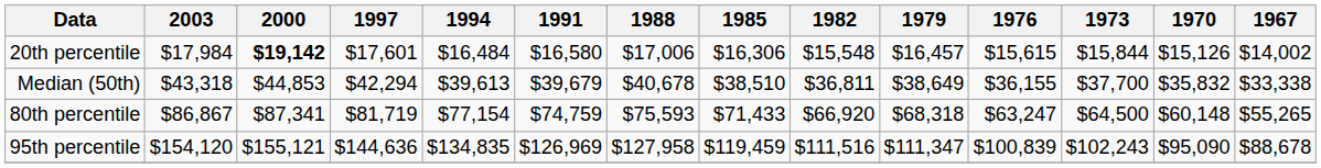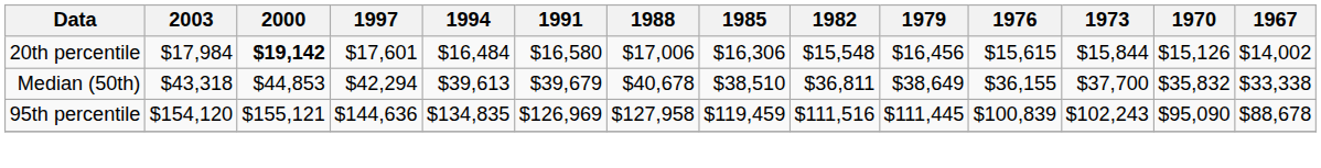 <table class="wikitable" style="text-align:right;">
 <tr>
 <th>Data</th>
 <th>2003</th>
 <th>2000</th>
 <th>1997</th>
 <th>1994</th>
 <th>1991</th>
 <th>1988</th>
 <th>1985</th>
 <th>1982</th>
 <th>1979</th>
 <th>1976</th>
 <th>1973</th>
 <th>1970</th>
 <th>1967</th>
 </tr>
 <tr>
 <td>20th percentile</td>
 <td>$17,984</td>
 <td><strong>$19,142</strong></td>
 <td>$17,601</td>
 <td>$16,484</td>
 <td>$16,580</td>
 <td>$17,006</td>
 <td>$16,306</td>
 <td>$15,548</td>
-<td>$16,457</td>
+<td>$16,456</td>
 <td>$15,615</td>
 <td>$15,844</td>
 <td>$15,126</td>
 <td>$14,002</td>
 </tr>
 <tr>
 <td>Median (50th)</td>
 <td>$43,318</td>
 <td>$44,853</td>
 <td>$42,294</td>
 <td>$39,613</td>
 <td>$39,679</td>
 <td>$40,678</td>
 <td>$38,510</td>
 <td>$36,811</td>
 <td>$38,649</td>
 <td>$36,155</td>
 <td>$37,700</td>
 <td>$35,832</td>
 <td>$33,338</td>
 </tr>
 <tr>
-<td>80th percentile</td>
-<td>$86,867</td>
-<td>$87,341</td>
-<td>$81,719</td>
-<td>$77,154</td>
-<td>$74,759</td>
-<td>$75,593</td>
-<td>$71,433</td>
-<td>$66,920</td>
-<td>$68,318</td>
-<td>$63,247</td>
-<td>$64,500</td>
-<td>$60,148</td>
-<td>$55,265</td>
-</tr>
-<tr>
 <td>95th percentile</td>
 <td>$154,120</td>
 <td>$155,121</td>
 <td>$144,636</td>
 <td>$134,835</td>
 <td>$126,969</td>
 <td>$127,958</td>
 <td>$119,459</td>
 <td>$111,516</td>
-<td>$111,347</td>
+<td>$111,445</td>
 <td>$100,839</td>
 <td>$102,243</td>
 <td>$95,090</td>
 <td>$88,678</td>
 </tr>
 <tr>
 </tr>
 </table>
